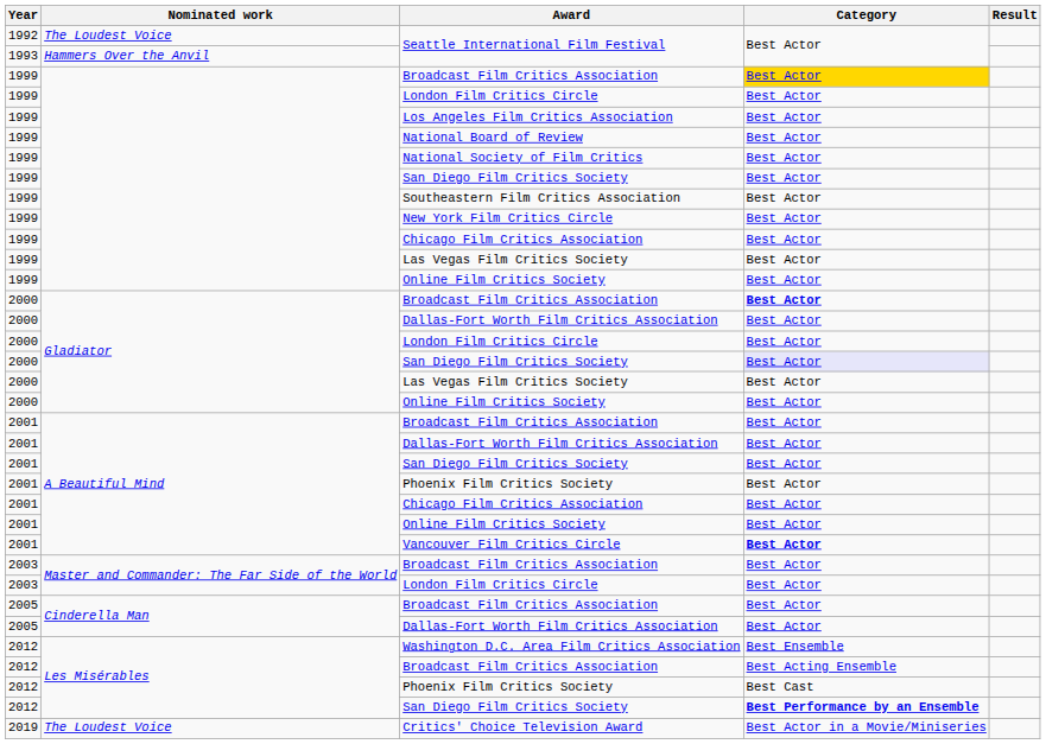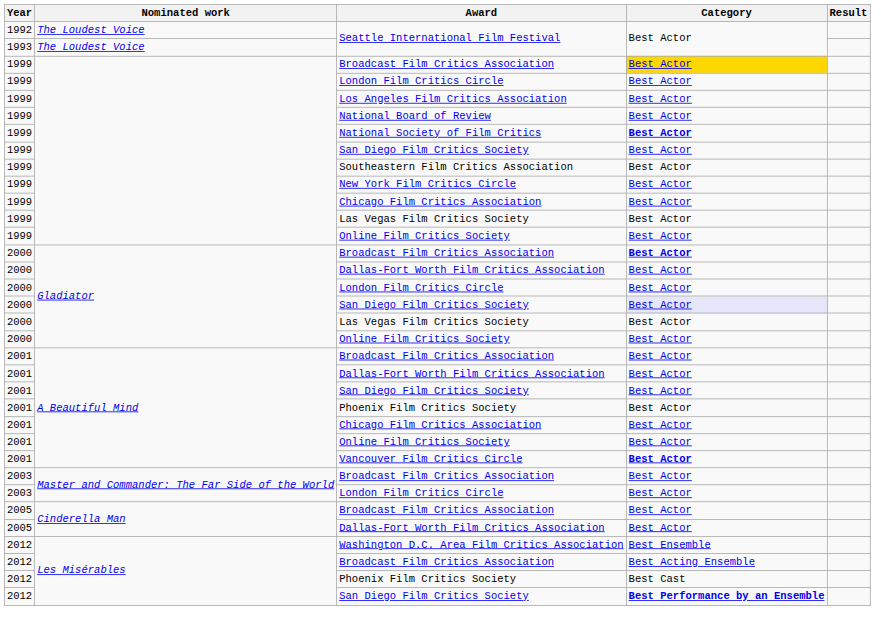 <table class="wikitable sortable">
 <tr>
 <th>Year</th>
 <th>Nominated work</th>
 <th>Award</th>
 <th>Category</th>
 <th>Result</th>
 </tr>
 <tr>
 <td>1992</td>
 <td><em><a href='#'>The Loudest Voice</a></em></td>
 <td rowspan="2"><a href='#'>Seattle International Film Festival</a></td>
 <td rowspan="2">Best Actor</td>
 <td></td>
 </tr>
 <tr>
 <td>1993</td>
-<td><em><a href='#'>Hammers Over the Anvil</a></em></td>
+<td><em><a href='#'>The Loudest Voice</a></em></td>
 <td></td>
 </tr>
 <tr>
 <td>1999</td>
 <td rowspan="11"><em></em></td>
 <td><a href='#'>Broadcast Film Critics Association</a></td>
 <td style="background: gold;"><a href='#'>Best Actor</a></td>
 <td></td>
 </tr>
 <tr>
 <td>1999</td>
 <td><a href='#'>London Film Critics Circle</a></td>
 <td><a href='#'>Best Actor</a></td>
 <td></td>
 </tr>
 <tr>
 <td>1999</td>
 <td><a href='#'>Los Angeles Film Critics Association</a></td>
 <td><a href='#'>Best Actor</a></td>
 <td></td>
 </tr>
 <tr>
 <td>1999</td>
 <td><a href='#'>National Board of Review</a></td>
 <td><a href='#'>Best Actor</a></td>
 <td></td>
 </tr>
 <tr>
 <td>1999</td>
 <td><a href='#'>National Society of Film Critics</a></td>
-<td><a href='#'>Best Actor</a></td>
+<td><strong><a href='#'>Best Actor</a></strong></td>
 <td></td>
 </tr>
 <tr>
 <td>1999</td>
 <td><a href='#'>San Diego Film Critics Society</a></td>
 <td><a href='#'>Best Actor</a></td>
 <td></td>
 </tr>
 <tr>
 <td>1999</td>
 <td>Southeastern Film Critics Association</td>
 <td>Best Actor</td>
 <td></td>
 </tr>
 <tr>
 <td>1999</td>
 <td><a href='#'>New York Film Critics Circle</a></td>
 <td><a href='#'>Best Actor</a></td>
 <td></td>
 </tr>
 <tr>
 <td>1999</td>
 <td><a href='#'>Chicago Film Critics Association</a></td>
 <td><a href='#'>Best Actor</a></td>
 <td></td>
 </tr>
 <tr>
 <td>1999</td>
 <td>Las Vegas Film Critics Society</td>
 <td>Best Actor</td>
 <td></td>
 </tr>
 <tr>
 <td>1999</td>
 <td><a href='#'>Online Film Critics Society</a></td>
 <td><a href='#'>Best Actor</a></td>
 <td></td>
 </tr>
 <tr>
 <td>2000</td>
 <td rowspan="6"><em><a href='#'>Gladiator</a></em></td>
 <td><a href='#'>Broadcast Film Critics Association</a></td>
 <td><strong><a href='#'>Best Actor</a></strong></td>
 <td></td>
 </tr>
 <tr>
 <td>2000</td>
 <td><a href='#'>Dallas-Fort Worth Film Critics Association</a></td>
 <td><a href='#'>Best Actor</a></td>
 <td></td>
 </tr>
 <tr>
 <td>2000</td>
 <td><a href='#'>London Film Critics Circle</a></td>
 <td><a href='#'>Best Actor</a></td>
 <td></td>
 </tr>
 <tr>
 <td>2000</td>
 <td><a href='#'>San Diego Film Critics Society</a></td>
 <td style="background: lavender;"><a href='#'>Best Actor</a></td>
 <td></td>
 </tr>
 <tr>
 <td>2000</td>
 <td>Las Vegas Film Critics Society</td>
 <td>Best Actor</td>
 <td></td>
 </tr>
 <tr>
 <td>2000</td>
 <td><a href='#'>Online Film Critics Society</a></td>
 <td><a href='#'>Best Actor</a></td>
 <td></td>
 </tr>
 <tr>
 <td>2001</td>
 <td rowspan="7"><em><a href='#'>A Beautiful Mind</a></em></td>
 <td><a href='#'>Broadcast Film Critics Association</a></td>
 <td><a href='#'>Best Actor</a></td>
 <td></td>
 </tr>
 <tr>
 <td>2001</td>
 <td><a href='#'>Dallas-Fort Worth Film Critics Association</a></td>
 <td><a href='#'>Best Actor</a></td>
 <td></td>
 </tr>
 <tr>
 <td>2001</td>
 <td><a href='#'>San Diego Film Critics Society</a></td>
 <td><a href='#'>Best Actor</a></td>
 <td></td>
 </tr>
 <tr>
 <td>2001</td>
 <td>Phoenix Film Critics Society</td>
 <td>Best Actor</td>
 <td></td>
 </tr>
 <tr>
 <td>2001</td>
 <td><a href='#'>Chicago Film Critics Association</a></td>
 <td><a href='#'>Best Actor</a></td>
 <td></td>
 </tr>
 <tr>
 <td>2001</td>
 <td><a href='#'>Online Film Critics Society</a></td>
 <td><a href='#'>Best Actor</a></td>
 <td></td>
 </tr>
 <tr>
 <td>2001</td>
 <td><a href='#'>Vancouver Film Critics Circle</a></td>
 <td><strong><a href='#'>Best Actor</a></strong></td>
 <td></td>
 </tr>
 <tr>
 <td>2003</td>
 <td rowspan="2"><em><a href='#'>Master and Commander: The Far Side of the World</a></em></td>
 <td><a href='#'>Broadcast Film Critics Association</a></td>
 <td><a href='#'>Best Actor</a></td>
 <td></td>
 </tr>
 <tr>
 <td>2003</td>
 <td><a href='#'>London Film Critics Circle</a></td>
 <td><a href='#'>Best Actor</a></td>
 <td></td>
 </tr>
 <tr>
 <td>2005</td>
 <td rowspan="2"><em><a href='#'>Cinderella Man</a></em></td>
 <td><a href='#'>Broadcast Film Critics Association</a></td>
 <td><a href='#'>Best Actor</a></td>
 <td></td>
 </tr>
 <tr>
 <td>2005</td>
 <td><a href='#'>Dallas-Fort Worth Film Critics Association</a></td>
 <td><a href='#'>Best Actor</a></td>
 <td></td>
 </tr>
 <tr>
 <td>2012</td>
 <td rowspan="4"><em><a href='#'>Les Misérables</a></em></td>
 <td><a href='#'>Washington D.C. Area Film Critics Association</a></td>
 <td><a href='#'>Best Ensemble</a></td>
 <td></td>
 </tr>
 <tr>
 <td>2012</td>
 <td><a href='#'>Broadcast Film Critics Association</a></td>
 <td><a href='#'>Best Acting Ensemble</a></td>
 <td></td>
 </tr>
 <tr>
 <td>2012</td>
 <td>Phoenix Film Critics Society</td>
 <td>Best Cast</td>
 <td></td>
 </tr>
 <tr>
 <td>2012</td>
 <td><a href='#'>San Diego Film Critics Society</a></td>
 <td><strong><a href='#'>Best Performance by an Ensemble</a></strong></td>
 <td></td>
 </tr>
-<tr>
-<td>2019</td>
-<td><em><a href='#'>The Loudest Voice</a></em></td>
-<td><a href='#'>Critics' Choice Television Award</a></td>
-<td><a href='#'>Best Actor in a Movie/Miniseries</a></td>
-<td></td>
-</tr>
 </table>
